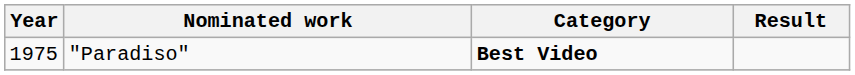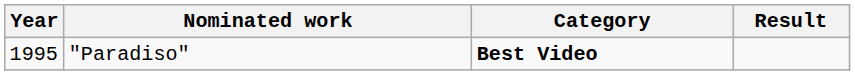 <table class="wikitable">
 <tr>
 <th width="32">Year</th>
 <th width="257">Nominated work</th>
 <th width="162">Category</th>
 <th width="69">Result</th>
 </tr>
 <tr>
-<td>1975</td>
+<td>1995</td>
 <td>"Paradiso"</td>
 <td><strong>Best Video</strong></td>
 <td></td>
 </tr>
 </table>
